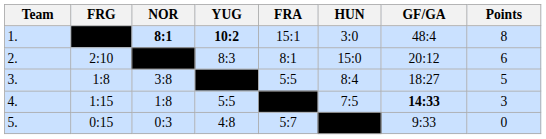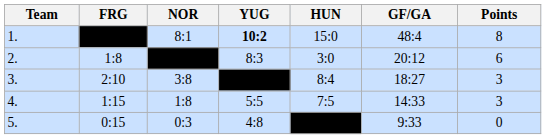 <table class="wikitable" bgcolor="#EFEFFF" width="50%">
 <tr bgcolor="#BCD2EE">
 <th>Team</th>
 <th>FRG</th>
 <th>NOR</th>
 <th>YUG</th>
-<th>FRA</th>
 <th>HUN</th>
 <th>GF/GA</th>
 <th>Points</th>
 </tr>
 <tr bgcolor="#CAE1FF" align="center">
 <td align="left">1. </td>
 <td style="background:#000000;"></td>
-<td><strong>8:1</strong></td>
+<td>8:1</td>
 <td><strong>10:2</strong></td>
-<td>15:1</td>
-<td>3:0</td>
+<td>15:0</td>
 <td>48:4</td>
 <td>8</td>
 </tr>
 <tr bgcolor="#CAE1FF" align="center">
 <td align="left">2. </td>
-<td>2:10</td>
+<td>1:8</td>
 <td style="background:#000000;"></td>
 <td>8:3</td>
-<td>8:1</td>
-<td>15:0</td>
+<td>3:0</td>
 <td>20:12</td>
 <td>6</td>
 </tr>
 <tr bgcolor="#CAE1FF" align="center">
 <td align="left">3. </td>
-<td>1:8</td>
+<td>2:10</td>
 <td>3:8</td>
 <td style="background:#000000;"></td>
-<td>5:5</td>
 <td>8:4</td>
 <td>18:27</td>
-<td>5</td>
+<td>3</td>
 </tr>
 <tr bgcolor="#CAE1FF" align="center">
 <td align="left">4. </td>
 <td>1:15</td>
 <td>1:8</td>
 <td>5:5</td>
-<td style="background:#000000;"></td>
 <td>7:5</td>
-<td><strong>14:33</strong></td>
+<td>14:33</td>
 <td>3</td>
 </tr>
 <tr bgcolor="#CAE1FF" align="center">
 <td align="left">5. </td>
 <td>0:15</td>
 <td>0:3</td>
 <td>4:8</td>
-<td>5:7</td>
 <td style="background:#000000;"></td>
 <td>9:33</td>
 <td>0</td>
 </tr>
 </table>
